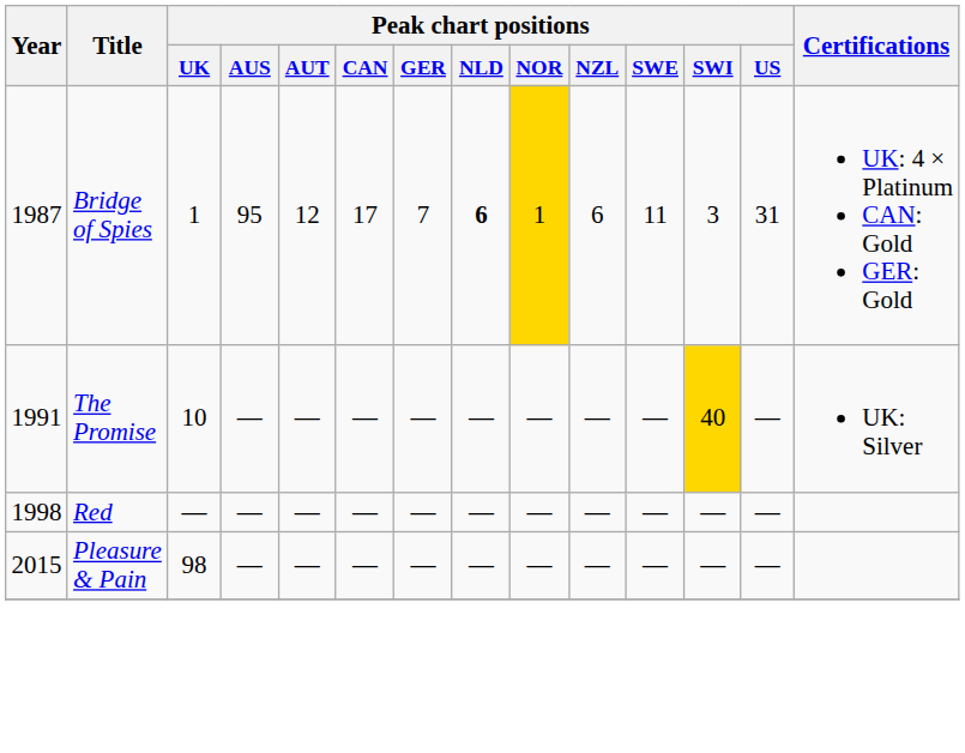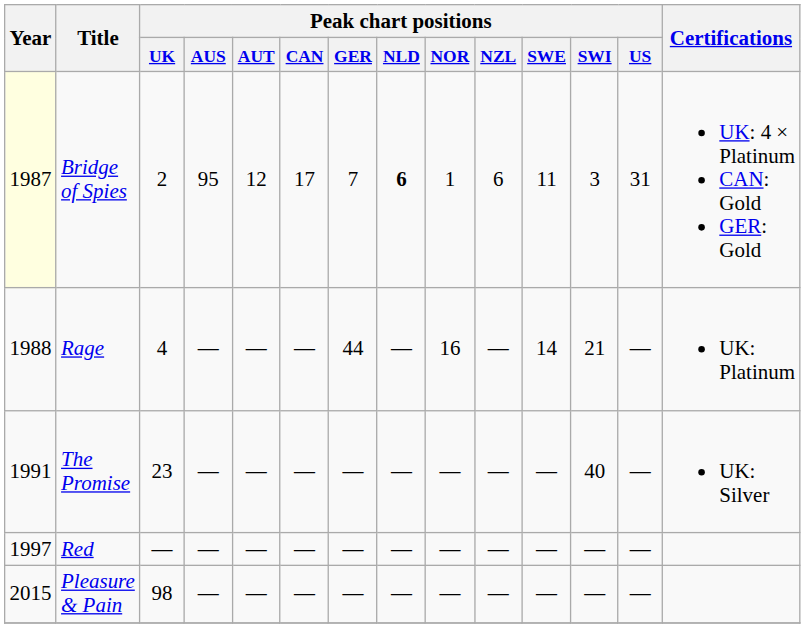 <table class="wikitable">
 <tr>
 <th rowspan="2">Year</th>
 <th rowspan="2">Title</th>
 <th colspan="11">Peak chart positions</th>
 <th rowspan="2"><a href='#'>Certifications</a></th>
 </tr>
 <tr>
 <th width="30"><small><a href='#'>UK</a></small><br></th>
 <th width="30"><small><a href='#'>AUS</a></small><br></th>
 <th width="30"><small><a href='#'>AUT</a></small><br></th>
 <th width="30"><small><a href='#'>CAN</a></small><br></th>
 <th width="30"><small><a href='#'>GER</a></small><br></th>
 <th width="30"><small><a href='#'>NLD</a></small><br></th>
 <th width="30"><small><a href='#'>NOR</a></small><br></th>
 <th width="30"><small><a href='#'>NZL</a></small><br></th>
 <th width="30"><small><a href='#'>SWE</a></small><br></th>
 <th width="30"><small><a href='#'>SWI</a></small><br></th>
 <th width="30"><small><a href='#'>US</a></small><br></th>
 </tr>
 <tr>
-<td>1987</td>
+<td style="background: lightyellow;">1987</td>
 <td><em><a href='#'>Bridge of Spies</a></em></td>
-<td align="center">1</td>
+<td align="center">2</td>
 <td align="center">95</td>
 <td align="center">12</td>
 <td align="center">17</td>
 <td align="center">7</td>
 <td align="center"><strong>6</strong></td>
-<td align="center" style="background: gold;">1</td>
+<td align="center">1</td>
 <td align="center">6</td>
 <td align="center">11</td>
 <td align="center">3</td>
 <td align="center">31</td>
 <td><br><ul><li><a href='#'>UK</a>: 4 × Platinum</li><li><a href='#'>CAN</a>: Gold</li><li><a href='#'>GER</a>: Gold</li></ul></td>
 </tr>
 <tr>
+<td>1988</td>
+<td><em><a href='#'>Rage</a></em></td>
+<td align="center">4</td>
+<td align="center">—</td>
+<td align="center">—</td>
+<td align="center">—</td>
+<td align="center">44</td>
+<td align="center">—</td>
+<td align="center">16</td>
+<td align="center">—</td>
+<td align="center">14</td>
+<td align="center">21</td>
+<td align="center">—</td>
+<td><br><ul><li>UK: Platinum</li></ul></td>
+</tr>
+<tr>
 <td>1991</td>
 <td><em><a href='#'>The Promise</a></em></td>
-<td align="center">10</td>
+<td align="center">23</td>
 <td align="center">—</td>
 <td align="center">—</td>
 <td align="center">—</td>
 <td align="center">—</td>
 <td align="center">—</td>
 <td align="center">—</td>
 <td align="center">—</td>
 <td align="center">—</td>
-<td align="center" style="background: gold;">40</td>
+<td align="center">40</td>
 <td align="center">—</td>
 <td><br><ul><li>UK: Silver</li></ul></td>
 </tr>
 <tr>
-<td>1998</td>
+<td>1997</td>
 <td><em><a href='#'>Red</a></em></td>
 <td align="center">—</td>
 <td align="center">—</td>
 <td align="center">—</td>
 <td align="center">—</td>
 <td align="center">—</td>
 <td align="center">—</td>
 <td align="center">—</td>
 <td align="center">—</td>
 <td align="center">—</td>
 <td align="center">—</td>
 <td align="center">—</td>
 <td></td>
 </tr>
 <tr>
 <td>2015</td>
 <td><em><a href='#'>Pleasure & Pain</a></em></td>
 <td align="center">98</td>
 <td align="center">—</td>
 <td align="center">—</td>
 <td align="center">—</td>
 <td align="center">—</td>
 <td align="center">—</td>
 <td align="center">—</td>
 <td align="center">—</td>
 <td align="center">—</td>
 <td align="center">—</td>
 <td align="center">—</td>
 <td></td>
 </tr>
 <tr>
 </tr>
 </table>
